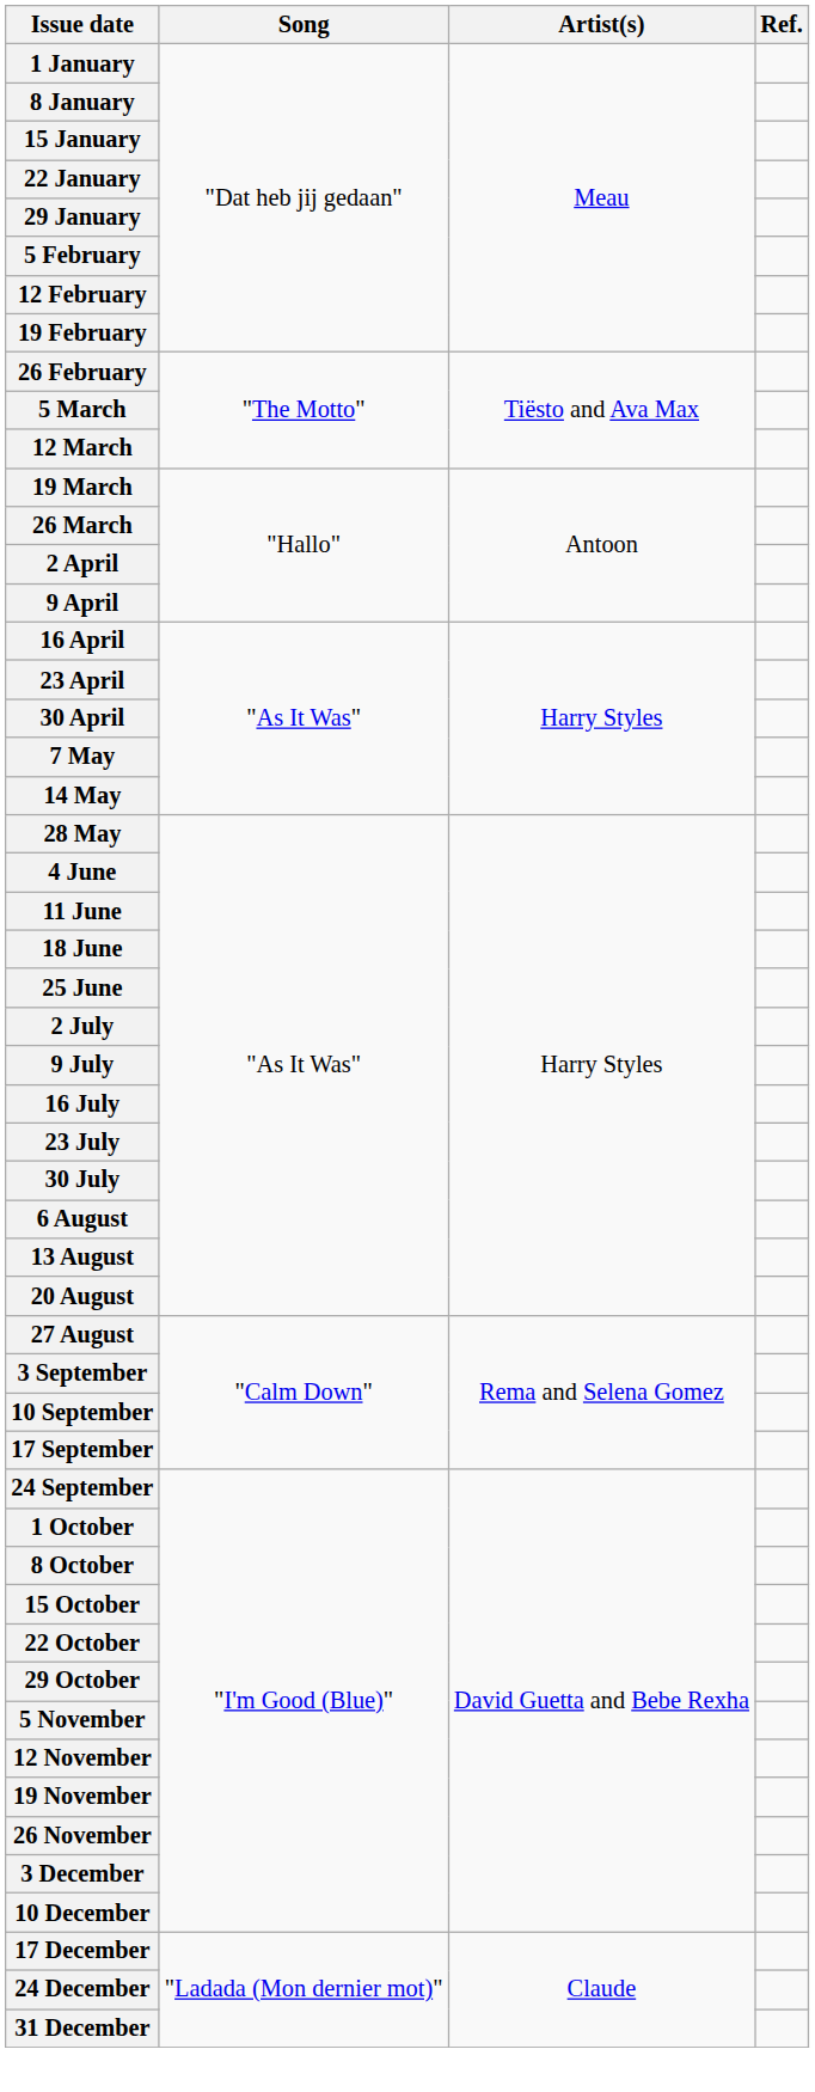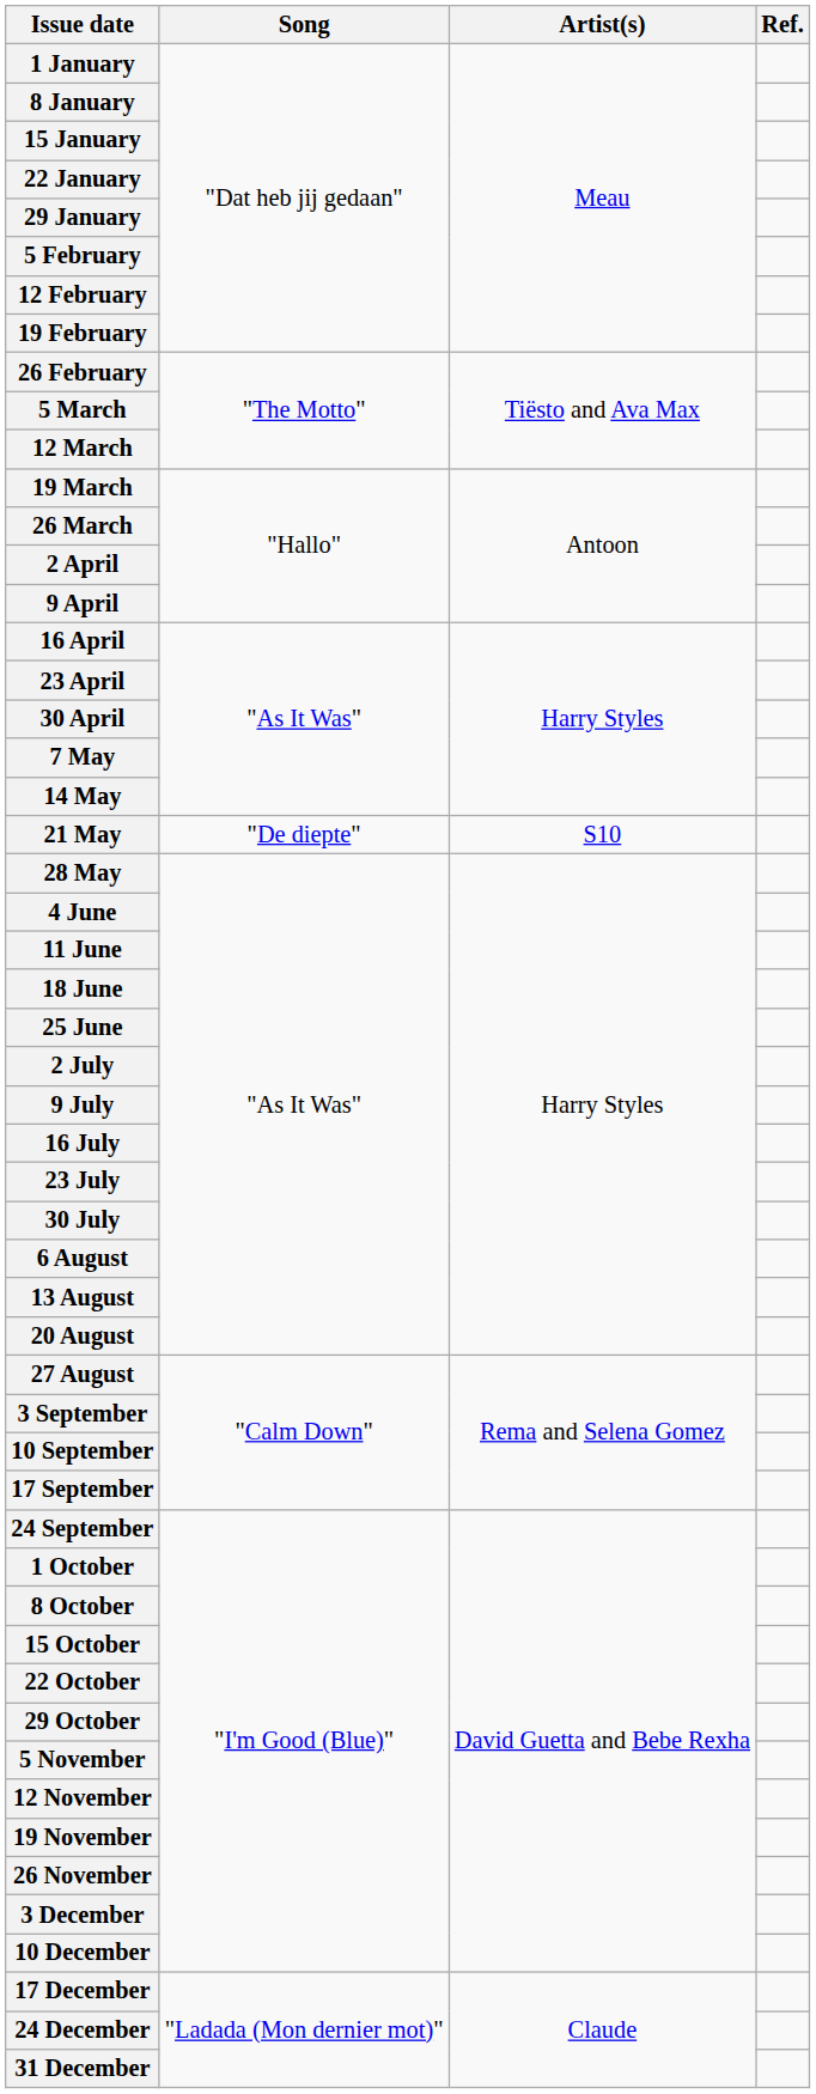 <table class="wikitable plainrowheaders" style="text-align: center;">
 <tr>
 <th>Issue date</th>
 <th>Song</th>
 <th>Artist(s)</th>
 <th>Ref.</th>
 </tr>
 <tr>
 <th scope="row">1 January</th>
 <td rowspan="8">"Dat heb jij gedaan"</td>
 <td rowspan="8"><a href='#'>Meau</a></td>
 <td></td>
 </tr>
 <tr>
 <th scope="row">8 January</th>
 <td></td>
 </tr>
 <tr>
 <th scope="row">15 January</th>
 <td></td>
 </tr>
 <tr>
 <th scope="row">22 January</th>
 <td></td>
 </tr>
 <tr>
 <th scope="row">29 January</th>
 <td></td>
 </tr>
 <tr>
 <th scope="row">5 February</th>
 <td></td>
 </tr>
 <tr>
 <th scope="row">12 February</th>
 <td></td>
 </tr>
 <tr>
 <th scope="row">19 February</th>
 <td></td>
 </tr>
 <tr>
 <th scope="row">26 February</th>
 <td rowspan="3">"<a href='#'>The Motto</a>"</td>
 <td rowspan="3"><a href='#'>Tiësto</a> and <a href='#'>Ava Max</a></td>
 <td></td>
 </tr>
 <tr>
 <th scope="row">5 March</th>
 <td></td>
 </tr>
 <tr>
 <th scope="row">12 March</th>
 <td></td>
 </tr>
 <tr>
 <th scope="row">19 March</th>
 <td rowspan="4">"Hallo"</td>
 <td rowspan="4">Antoon</td>
 <td></td>
 </tr>
 <tr>
 <th scope="row">26 March</th>
 <td></td>
 </tr>
 <tr>
 <th scope="row">2 April</th>
 <td></td>
 </tr>
 <tr>
 <th scope="row">9 April</th>
 <td></td>
 </tr>
 <tr>
 <th scope="row">16 April</th>
 <td rowspan="5">"<a href='#'>As It Was</a>"</td>
 <td rowspan="5"><a href='#'>Harry Styles</a></td>
 <td></td>
 </tr>
 <tr>
 <th scope="row">23 April</th>
 <td></td>
 </tr>
 <tr>
 <th scope="row">30 April</th>
 <td></td>
 </tr>
 <tr>
 <th scope="row">7 May</th>
 <td></td>
 </tr>
 <tr>
 <th scope="row">14 May</th>
+<td></td>
+</tr>
+<tr>
+<th scope="row">21 May</th>
+<td>"<a href='#'>De diepte</a>"</td>
+<td><a href='#'>S10</a></td>
 <td></td>
 </tr>
 <tr>
 <th scope="row">28 May</th>
 <td rowspan="13">"As It Was"</td>
 <td rowspan="13">Harry Styles</td>
 <td></td>
 </tr>
 <tr>
 <th scope="row">4 June</th>
 <td></td>
 </tr>
 <tr>
 <th scope="row">11 June</th>
 <td></td>
 </tr>
 <tr>
 <th scope="row">18 June</th>
 <td></td>
 </tr>
 <tr>
 <th scope="row">25 June</th>
 <td></td>
 </tr>
 <tr>
 <th scope="row">2 July</th>
 <td></td>
 </tr>
 <tr>
 <th scope="row">9 July</th>
 <td></td>
 </tr>
 <tr>
 <th scope="row">16 July</th>
 <td></td>
 </tr>
 <tr>
 <th scope="row">23 July</th>
 <td></td>
 </tr>
 <tr>
 <th scope="row">30 July</th>
 <td></td>
 </tr>
 <tr>
 <th scope="row">6 August</th>
 <td></td>
 </tr>
 <tr>
 <th scope="row">13 August</th>
 <td></td>
 </tr>
 <tr>
 <th scope="row">20 August</th>
 <td></td>
 </tr>
 <tr>
 <th scope="row">27 August</th>
 <td rowspan="4">"<a href='#'>Calm Down</a>"</td>
 <td rowspan="4"><a href='#'>Rema</a> and <a href='#'>Selena Gomez</a></td>
 <td></td>
 </tr>
 <tr>
 <th scope="row">3 September</th>
 <td></td>
 </tr>
 <tr>
 <th scope="row">10 September</th>
 <td></td>
 </tr>
 <tr>
 <th scope="row">17 September</th>
 <td></td>
 </tr>
 <tr>
 <th scope="row">24 September</th>
 <td rowspan="12">"<a href='#'>I'm Good (Blue)</a>"</td>
 <td rowspan="12"><a href='#'>David Guetta</a> and <a href='#'>Bebe Rexha</a></td>
 <td></td>
 </tr>
 <tr>
 <th scope="row">1 October</th>
 <td></td>
 </tr>
 <tr>
 <th scope="row">8 October</th>
 <td></td>
 </tr>
 <tr>
 <th scope="row">15 October</th>
 <td></td>
 </tr>
 <tr>
 <th scope="row">22 October</th>
 <td></td>
 </tr>
 <tr>
 <th scope="row">29 October</th>
 <td></td>
 </tr>
 <tr>
 <th scope="row">5 November</th>
 <td></td>
 </tr>
 <tr>
 <th scope="row">12 November</th>
 <td></td>
 </tr>
 <tr>
 <th scope="row">19 November</th>
 <td></td>
 </tr>
 <tr>
 <th scope="row">26 November</th>
 <td></td>
 </tr>
 <tr>
 <th scope="row">3 December</th>
 <td></td>
 </tr>
 <tr>
 <th scope="row">10 December</th>
 <td></td>
 </tr>
 <tr>
 <th scope="row">17 December</th>
 <td rowspan="3">"<a href='#'>Ladada (Mon dernier mot)</a>"</td>
 <td rowspan="3"><a href='#'>Claude</a></td>
 <td></td>
 </tr>
 <tr>
 <th scope="row">24 December</th>
 <td></td>
 </tr>
 <tr>
 <th scope="row">31 December</th>
 <td></td>
 </tr>
 </table>
